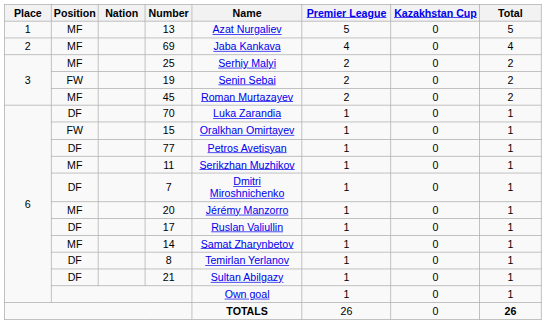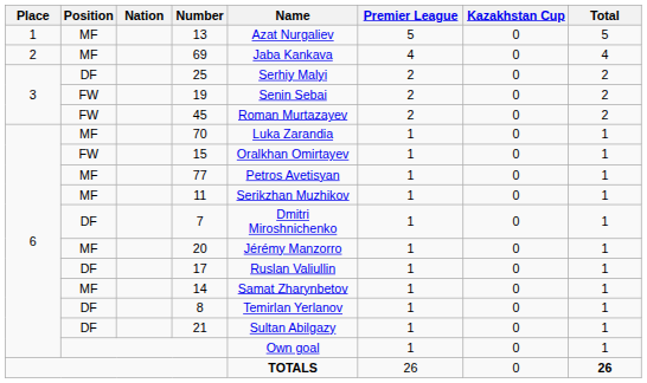 <table class="wikitable" style="font-size: 95%; text-align: center;">
 <tr>
 <th width=60>Place</th>
 <th width=60>Position</th>
 <th width=60>Nation</th>
 <th width=60>Number</th>
 <th width=150>Name</th>
 <th width=120><a href='#'>Premier League</a></th>
 <th width=120><a href='#'>Kazakhstan Cup</a></th>
 <th width=80>Total</th>
 </tr>
 <tr>
 <td>1</td>
 <td>MF</td>
 <td></td>
 <td>13</td>
 <td><a href='#'>Azat Nurgaliev</a></td>
 <td>5</td>
 <td>0</td>
 <td>5</td>
 </tr>
 <tr>
 <td>2</td>
 <td>MF</td>
 <td></td>
 <td>69</td>
 <td><a href='#'>Jaba Kankava</a></td>
 <td>4</td>
 <td>0</td>
 <td>4</td>
 </tr>
 <tr>
 <td rowspan="3">3</td>
-<td>MF</td>
+<td>DF</td>
 <td></td>
 <td>25</td>
 <td><a href='#'>Serhiy Malyi</a></td>
 <td>2</td>
 <td>0</td>
 <td>2</td>
 </tr>
 <tr>
 <td>FW</td>
 <td></td>
 <td>19</td>
 <td><a href='#'>Senin Sebai</a></td>
 <td>2</td>
 <td>0</td>
 <td>2</td>
 </tr>
 <tr>
-<td>MF</td>
+<td>FW</td>
 <td></td>
 <td>45</td>
 <td><a href='#'>Roman Murtazayev</a></td>
 <td>2</td>
 <td>0</td>
 <td>2</td>
 </tr>
 <tr>
 <td rowspan="11">6</td>
-<td>DF</td>
+<td>MF</td>
 <td></td>
 <td>70</td>
 <td><a href='#'>Luka Zarandia</a></td>
 <td>1</td>
 <td>0</td>
 <td>1</td>
 </tr>
 <tr>
 <td>FW</td>
 <td></td>
 <td>15</td>
 <td><a href='#'>Oralkhan Omirtayev</a></td>
 <td>1</td>
 <td>0</td>
 <td>1</td>
 </tr>
 <tr>
-<td>DF</td>
+<td>MF</td>
 <td></td>
 <td>77</td>
 <td><a href='#'>Petros Avetisyan</a></td>
 <td>1</td>
 <td>0</td>
 <td>1</td>
 </tr>
 <tr>
 <td>MF</td>
 <td></td>
 <td>11</td>
 <td><a href='#'>Serikzhan Muzhikov</a></td>
 <td>1</td>
 <td>0</td>
 <td>1</td>
 </tr>
 <tr>
 <td>DF</td>
 <td></td>
 <td>7</td>
 <td><a href='#'>Dmitri Miroshnichenko</a></td>
 <td>1</td>
 <td>0</td>
 <td>1</td>
 </tr>
 <tr>
 <td>MF</td>
 <td></td>
 <td>20</td>
 <td><a href='#'>Jérémy Manzorro</a></td>
 <td>1</td>
 <td>0</td>
 <td>1</td>
 </tr>
 <tr>
 <td>DF</td>
 <td></td>
 <td>17</td>
 <td><a href='#'>Ruslan Valiullin</a></td>
 <td>1</td>
 <td>0</td>
 <td>1</td>
 </tr>
 <tr>
 <td>MF</td>
 <td></td>
 <td>14</td>
 <td><a href='#'>Samat Zharynbetov</a></td>
 <td>1</td>
 <td>0</td>
 <td>1</td>
 </tr>
 <tr>
 <td>DF</td>
 <td></td>
 <td>8</td>
 <td><a href='#'>Temirlan Yerlanov</a></td>
 <td>1</td>
 <td>0</td>
 <td>1</td>
 </tr>
 <tr>
 <td>DF</td>
 <td></td>
 <td>21</td>
 <td><a href='#'>Sultan Abilgazy</a></td>
 <td>1</td>
 <td>0</td>
 <td>1</td>
 </tr>
 <tr>
 <td colspan="3"></td>
 <td><a href='#'>Own goal</a></td>
 <td>1</td>
 <td>0</td>
 <td>1</td>
 </tr>
 <tr>
 <td colspan="4"></td>
 <td><strong>TOTALS</strong></td>
 <td>26</td>
 <td>0</td>
 <td><strong>26</strong></td>
 </tr>
 </table>
